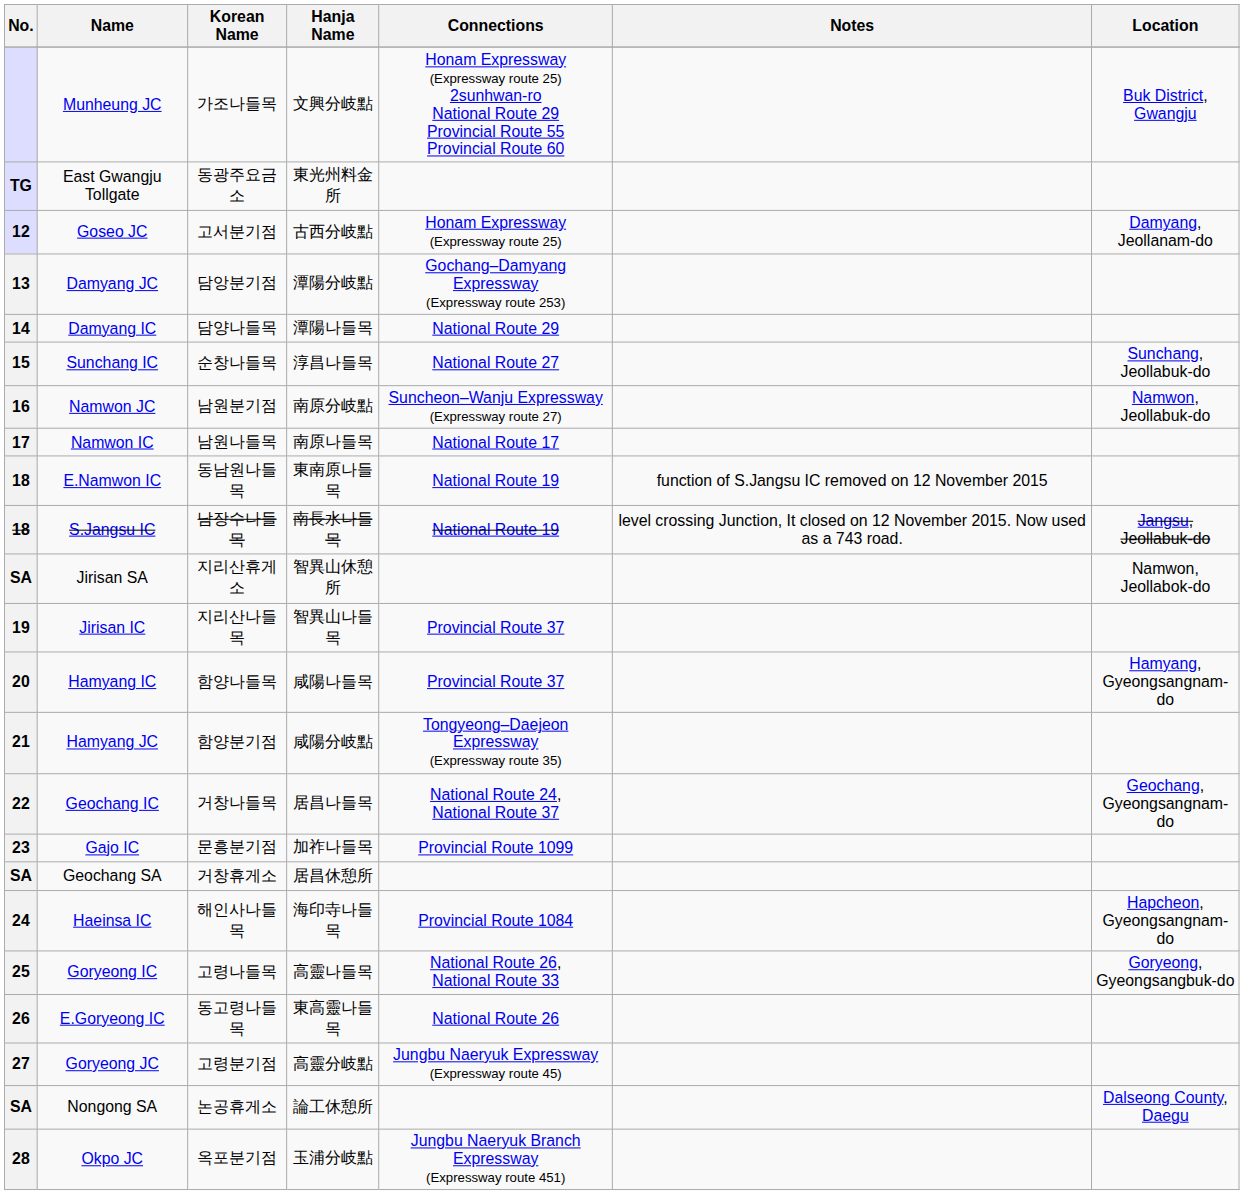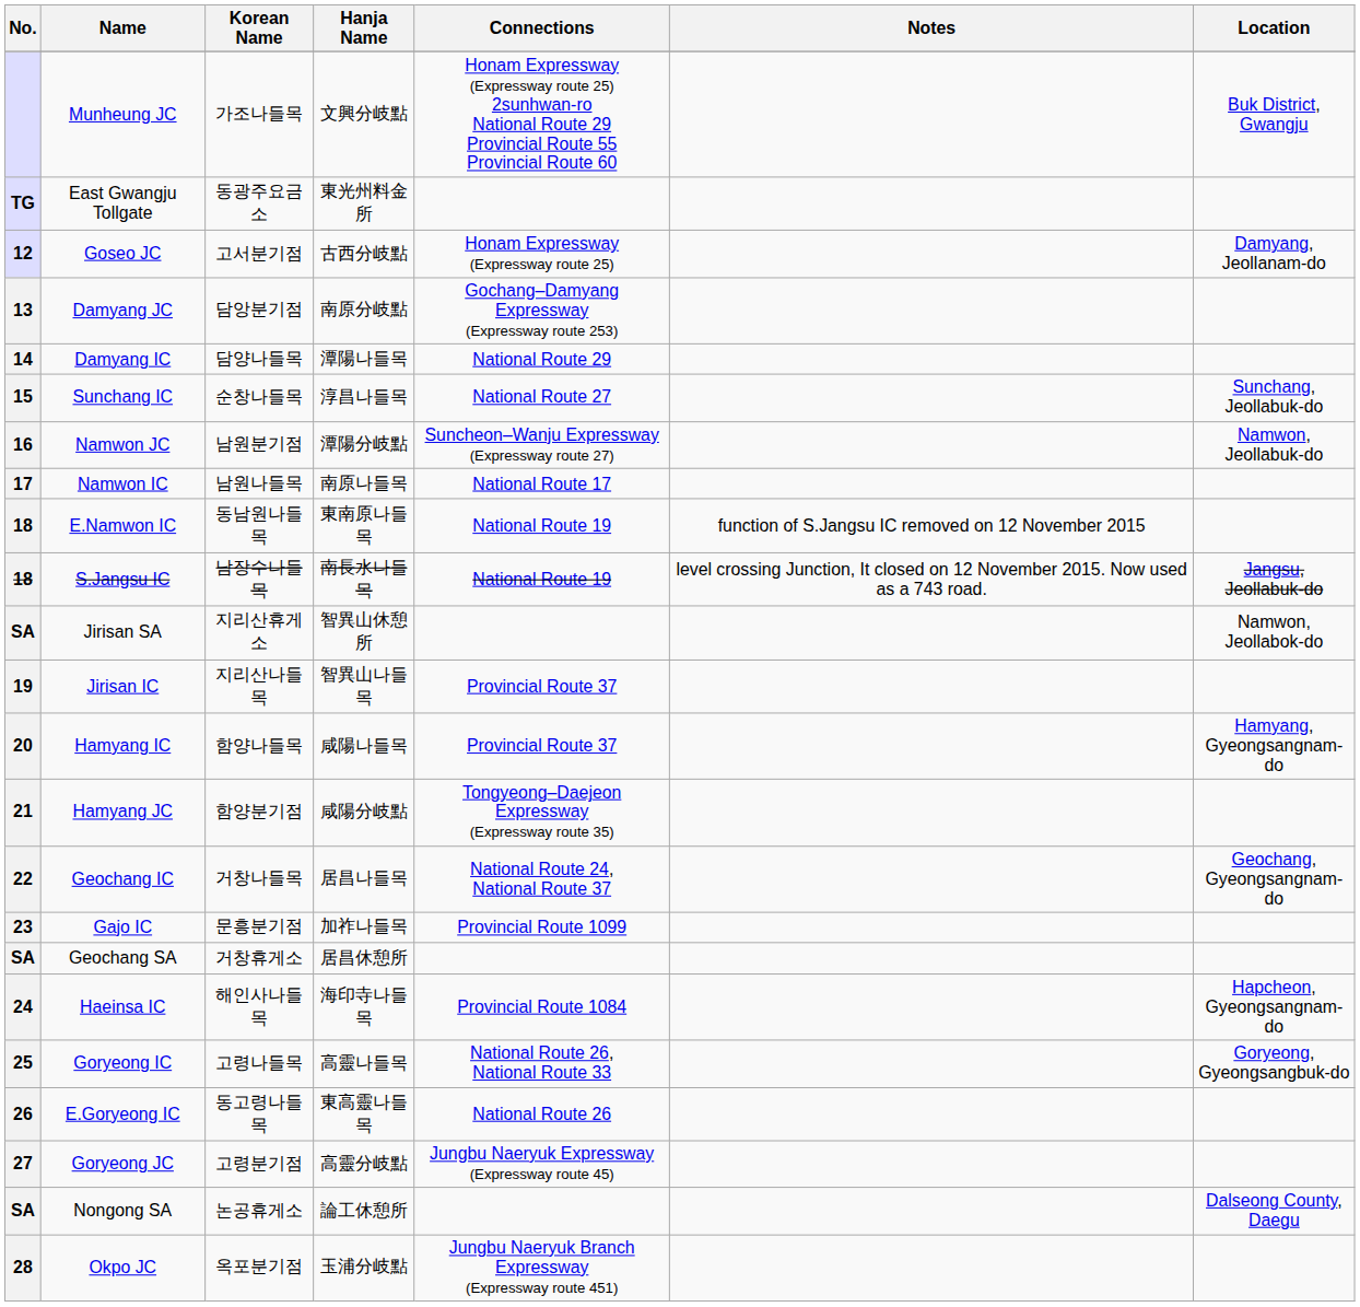 <table class="wikitable" style="text-align: center;">
 <tr>
 <th>No.</th>
 <th>Name</th>
 <th>Korean Name</th>
 <th>Hanja Name</th>
 <th>Connections</th>
 <th>Notes</th>
 <th>Location</th>
 </tr>
 <tr>
 </tr>
 <tr>
 <th style="background-color: #ddddff;"></th>
 <td><a href='#'>Munheung JC</a></td>
 <td>가조나들목</td>
 <td>文興分岐點</td>
 <td><a href='#'>Honam Expressway</a><br><small>(Expressway route 25)</small><br><a href='#'>2sunhwan-ro</a><br><a href='#'>National Route 29</a><br><a href='#'>Provincial Route 55</a><br><a href='#'>Provincial Route 60</a></td>
 <td></td>
 <td><a href='#'>Buk District</a>,<br><a href='#'>Gwangju</a></td>
 </tr>
 <tr>
 <th style="background-color: #ddddff;">TG</th>
 <td>East Gwangju Tollgate</td>
 <td>동광주요금소</td>
 <td>東光州料金所</td>
 <td></td>
 <td></td>
 <td></td>
 </tr>
 <tr>
 <th style="background-color: #ddddff;">12</th>
 <td><a href='#'>Goseo JC</a></td>
 <td>고서분기점</td>
 <td>古西分岐點</td>
 <td><a href='#'>Honam Expressway</a><br><small>(Expressway route 25)</small></td>
 <td></td>
 <td><a href='#'>Damyang</a>,<br>Jeollanam-do</td>
 </tr>
 <tr>
 <th>13</th>
 <td><a href='#'>Damyang JC</a></td>
 <td>담앙분기점</td>
-<td>潭陽分岐點</td>
+<td>南原分岐點</td>
 <td><a href='#'>Gochang–Damyang Expressway</a><br><small>(Expressway route 253)</small></td>
 <td></td>
 <td></td>
 </tr>
 <tr>
 <th>14</th>
 <td><a href='#'>Damyang IC</a></td>
 <td>담양나들목</td>
 <td>潭陽나들목</td>
 <td><a href='#'>National Route 29</a></td>
 <td></td>
 <td></td>
 </tr>
 <tr>
 <th>15</th>
 <td><a href='#'>Sunchang IC</a></td>
 <td>순창나들목</td>
 <td>淳昌나들목</td>
 <td><a href='#'>National Route 27</a></td>
 <td></td>
 <td><a href='#'>Sunchang</a>,<br>Jeollabuk-do</td>
 </tr>
 <tr>
 <th>16</th>
 <td><a href='#'>Namwon JC</a></td>
 <td>남원분기점</td>
-<td>南原分岐點</td>
+<td>潭陽分岐點</td>
 <td><a href='#'>Suncheon–Wanju Expressway</a><br><small>(Expressway route 27)</small></td>
 <td></td>
 <td><a href='#'>Namwon</a>,<br>Jeollabuk-do</td>
 </tr>
 <tr>
 <th>17</th>
 <td><a href='#'>Namwon IC</a></td>
 <td>남원나들목</td>
 <td>南原나들목</td>
 <td><a href='#'>National Route 17</a></td>
 <td></td>
 <td></td>
 </tr>
 <tr>
 <th>18</th>
 <td><a href='#'>E.Namwon IC</a></td>
 <td>동남원나들목</td>
 <td>東南原나들목</td>
 <td><a href='#'>National Route 19</a></td>
 <td>function of S.Jangsu IC removed on 12 November 2015</td>
 <td></td>
 </tr>
 <tr>
 <th><del>18</del></th>
 <td><del><a href='#'>S.Jangsu IC</a></del></td>
 <td><del>남장수나들목</del></td>
 <td><del>南長水나들목</del></td>
 <td><del><a href='#'>National Route 19</a></del></td>
 <td>level crossing Junction, It closed on 12 November 2015. Now used as a 743 road.</td>
 <td><del><a href='#'>Jangsu</a>,<br>Jeollabuk-do</del></td>
 </tr>
 <tr>
 <th>SA</th>
 <td>Jirisan SA</td>
 <td>지리산휴게소</td>
 <td>智異山休憩所</td>
 <td></td>
 <td></td>
 <td>Namwon,<br>Jeollabok-do</td>
 </tr>
 <tr>
 <th>19</th>
 <td><a href='#'>Jirisan IC</a></td>
 <td>지리산나들목</td>
 <td>智異山나들목</td>
 <td><a href='#'>Provincial Route 37</a></td>
 <td></td>
 <td></td>
 </tr>
 <tr>
 <th>20</th>
 <td><a href='#'>Hamyang IC</a></td>
 <td>함양나들목</td>
 <td>咸陽나들목</td>
 <td><a href='#'>Provincial Route 37</a></td>
 <td></td>
 <td><a href='#'>Hamyang</a>,<br>Gyeongsangnam-do</td>
 </tr>
 <tr>
 <th>21</th>
 <td><a href='#'>Hamyang JC</a></td>
 <td>함양분기점</td>
 <td>咸陽分岐點</td>
 <td><a href='#'>Tongyeong–Daejeon Expressway</a><br><small>(Expressway route 35)</small></td>
 <td></td>
 <td></td>
 </tr>
 <tr>
 <th>22</th>
 <td><a href='#'>Geochang IC</a></td>
 <td>거창나들목</td>
 <td>居昌나들목</td>
 <td><a href='#'>National Route 24</a>,<br><a href='#'>National Route 37</a></td>
 <td></td>
 <td><a href='#'>Geochang</a>,<br>Gyeongsangnam-do</td>
 </tr>
 <tr>
 <th>23</th>
 <td><a href='#'>Gajo IC</a></td>
 <td>문흥분기점</td>
 <td>加祚나들목</td>
 <td><a href='#'>Provincial Route 1099</a></td>
 <td></td>
 <td></td>
 </tr>
 <tr>
 <th>SA</th>
 <td>Geochang SA</td>
 <td>거창휴게소</td>
 <td>居昌休憩所</td>
 <td></td>
 <td></td>
 <td></td>
 </tr>
 <tr>
 <th>24</th>
 <td><a href='#'>Haeinsa IC</a></td>
 <td>해인사나들목</td>
 <td>海印寺나들목</td>
 <td><a href='#'>Provincial Route 1084</a></td>
 <td></td>
 <td><a href='#'>Hapcheon</a>,<br>Gyeongsangnam-do</td>
 </tr>
 <tr>
 <th>25</th>
 <td><a href='#'>Goryeong IC</a></td>
 <td>고령나들목</td>
 <td>高靈나들목</td>
 <td><a href='#'>National Route 26</a>,<br><a href='#'>National Route 33</a></td>
 <td></td>
 <td><a href='#'>Goryeong</a>,<br>Gyeongsangbuk-do</td>
 </tr>
 <tr>
 <th>26</th>
 <td><a href='#'>E.Goryeong IC</a></td>
 <td>동고령나들목</td>
 <td>東高靈나들목</td>
 <td><a href='#'>National Route 26</a></td>
 <td></td>
 <td></td>
 </tr>
 <tr>
 <th>27</th>
 <td><a href='#'>Goryeong JC</a></td>
 <td>고령분기점</td>
 <td>高靈分岐點</td>
 <td><a href='#'>Jungbu Naeryuk Expressway</a><br><small>(Expressway route 45)</small></td>
 <td></td>
 <td></td>
 </tr>
 <tr>
 <th>SA</th>
 <td>Nongong SA</td>
 <td>논공휴게소</td>
 <td>論工休憩所</td>
 <td></td>
 <td></td>
 <td><a href='#'>Dalseong County</a>, <br><a href='#'>Daegu</a></td>
 </tr>
 <tr>
 <th>28</th>
 <td><a href='#'>Okpo JC</a></td>
 <td>옥포분기점</td>
 <td>玉浦分岐點</td>
 <td><a href='#'>Jungbu Naeryuk Branch Expressway</a><br><small>(Expressway route 451)</small></td>
 <td></td>
 <td></td>
 </tr>
 </table>
